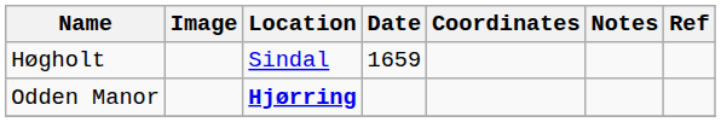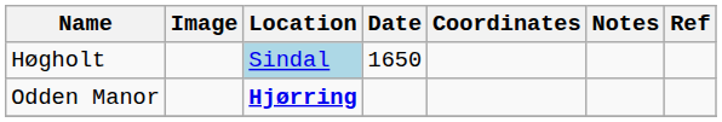 <table class="wikitable sortable">
 <tr>
 <th>Name</th>
 <th>Image</th>
 <th>Location</th>
 <th>Date</th>
 <th>Coordinates</th>
 <th>Notes</th>
 <th>Ref</th>
 </tr>
 <tr>
 <td>Høgholt</td>
 <td></td>
-<td><a href='#'>Sindal</a></td>
-<td>1659</td>
+<td style="background: lightblue;"><a href='#'>Sindal</a></td>
+<td>1650</td>
 <td></td>
 <td></td>
 <td></td>
 </tr>
 <tr>
 <td>Odden Manor</td>
 <td></td>
 <td><strong><a href='#'>Hjørring</a></strong></td>
 <td></td>
 <td></td>
 <td></td>
 <td></td>
 </tr>
 <tr>
 </tr>
 </table>
